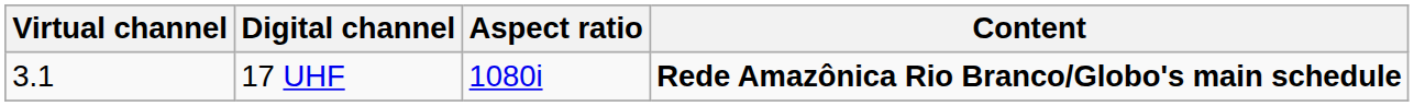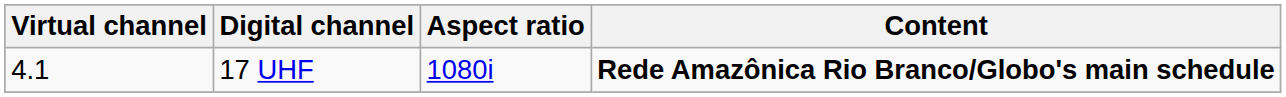 <table class = "wikitable">
 <tr>
 <th>Virtual channel</th>
 <th>Digital channel</th>
 <th>Aspect ratio</th>
 <th>Content</th>
 </tr>
 <tr>
-<td>3.1</td>
+<td>4.1</td>
 <td>17 <a href='#'>UHF</a></td>
 <td><a href='#'>1080i</a></td>
 <td><strong>Rede Amazônica Rio Branco/Globo's main schedule</strong></td>
 </tr>
 </table>
